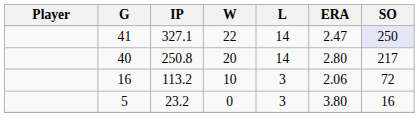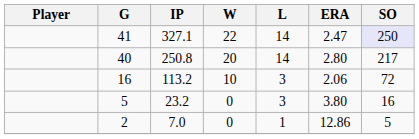 <table class="wikitable sortable">
 <tr>
 <th bgcolor="#DDDDFF" width="16%">Player</th>
 <th bgcolor="#DDDDFF" width="9%">G</th>
 <th bgcolor="#DDDDFF" width="9%">IP</th>
 <th bgcolor="#DDDDFF" width="9%">W</th>
 <th bgcolor="#DDDDFF" width="9%">L</th>
 <th bgcolor="#DDDDFF" width="9%">ERA</th>
 <th bgcolor="#DDDDFF" width="9%">SO</th>
 </tr>
 <tr align="center">
 <td></td>
 <td>41</td>
 <td>327.1</td>
 <td>22</td>
 <td>14</td>
 <td>2.47</td>
 <td style="background: lavender;">250</td>
 </tr>
 <tr align="center">
 <td></td>
 <td>40</td>
 <td>250.8</td>
 <td>20</td>
 <td>14</td>
 <td>2.80</td>
 <td>217</td>
 </tr>
 <tr align="center">
 <td></td>
 <td>16</td>
 <td>113.2</td>
 <td>10</td>
 <td>3</td>
 <td>2.06</td>
 <td>72</td>
 </tr>
 <tr align="center">
 <td></td>
 <td>5</td>
 <td>23.2</td>
 <td>0</td>
 <td>3</td>
 <td>3.80</td>
 <td>16</td>
 </tr>
 <tr align="center">
+<td></td>
+<td>2</td>
+<td>7.0</td>
+<td>0</td>
+<td>1</td>
+<td>12.86</td>
+<td>5</td>
+</tr>
+<tr align="center">
 </tr>
 </table>
